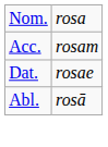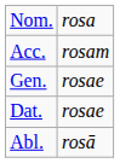 <table class="wikitable">
 <tr>
 <td><a href='#'>Nom.</a></td>
 <td><em>rosa</em></td>
 </tr>
 <tr>
 <td><a href='#'>Acc.</a></td>
 <td><em>rosam</em></td>
 </tr>
 <tr>
+<td><a href='#'>Gen.</a></td>
+<td><em>rosae</em></td>
+</tr>
+<tr>
 <td><a href='#'>Dat.</a></td>
 <td><em>rosae</em></td>
 </tr>
 <tr>
 <td><a href='#'>Abl.</a></td>
 <td><em>rosā</em></td>
 </tr>
 </table>
